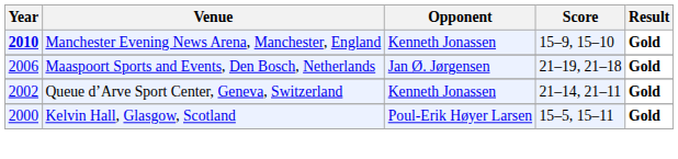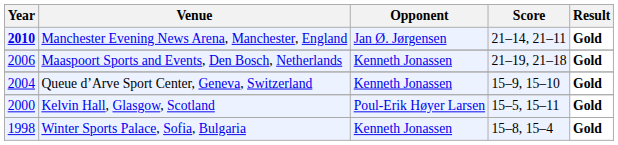 <table class="sortable wikitable" style="font-size: 90%;">
 <tr>
 <th>Year</th>
 <th>Venue</th>
 <th>Opponent</th>
 <th>Score</th>
 <th>Result</th>
 </tr>
 <tr style="background:#ECF2FF">
 <td align="center"><strong><a href='#'>2010</a></strong></td>
 <td align="left"><a href='#'>Manchester Evening News Arena</a>, <a href='#'>Manchester</a>, <a href='#'>England</a></td>
-<td align="left"> <a href='#'>Kenneth Jonassen</a></td>
-<td align="left">15–9, 15–10</td>
+<td align="left"> <a href='#'>Jan Ø. Jørgensen</a></td>
+<td align="left">21–14, 21–11</td>
 <td style="text-align:left; background:white"> <strong>Gold</strong></td>
 </tr>
 <tr>
 </tr>
 <tr style="background:#ECF2FF">
 <td align="center"><a href='#'>2006</a></td>
 <td align="left"><a href='#'>Maaspoort Sports and Events</a>, <a href='#'>Den Bosch</a>, <a href='#'>Netherlands</a></td>
-<td align="left"> <a href='#'>Jan Ø. Jørgensen</a></td>
+<td align="left"> <a href='#'>Kenneth Jonassen</a></td>
 <td align="left">21–19, 21–18</td>
 <td style="text-align:left; background:white"> <strong>Gold</strong></td>
 </tr>
 <tr>
 </tr>
 <tr style="background:#ECF2FF">
-<td align="center"><a href='#'>2002</a></td>
+<td align="center"><a href='#'>2004</a></td>
 <td align="left">Queue d’Arve Sport Center, <a href='#'>Geneva</a>, <a href='#'>Switzerland</a></td>
 <td align="left"> <a href='#'>Kenneth Jonassen</a></td>
-<td align="left">21–14, 21–11</td>
+<td align="left">15–9, 15–10</td>
 <td style="text-align:left; background:white"> <strong>Gold</strong></td>
 </tr>
 <tr>
 </tr>
 <tr style="background:#ECF2FF">
 <td align="center"><a href='#'>2000</a></td>
 <td align="left"><a href='#'>Kelvin Hall</a>, <a href='#'>Glasgow</a>, <a href='#'>Scotland</a></td>
 <td align="left"> <a href='#'>Poul-Erik Høyer Larsen</a></td>
 <td align="left">15–5, 15–11</td>
 <td style="text-align:left; background:white"> <strong>Gold</strong></td>
 </tr>
 <tr>
 </tr>
+<tr style="background:#ECF2FF">
+<td align="center"><a href='#'>1998</a></td>
+<td align="left"><a href='#'>Winter Sports Palace</a>, <a href='#'>Sofia</a>, <a href='#'>Bulgaria</a></td>
+<td align="left"> <a href='#'>Kenneth Jonassen</a></td>
+<td align="left">15–8, 15–4</td>
+<td style="text-align:left; background:white"> <strong>Gold</strong></td>
+</tr>
 </table>
